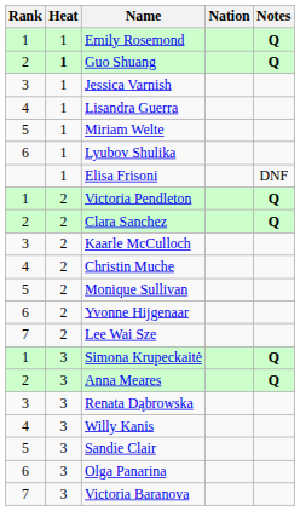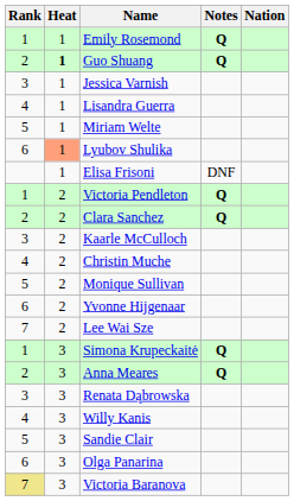 <table class="wikitable sortable" style="text-align:center">
 <tr>
 <th>Rank</th>
 <th>Heat</th>
 <th>Name</th>
+<th>Notes</th>
 <th>Nation</th>
-<th>Notes</th>
 </tr>
 <tr style="background: #ccffcc;">
 <td>1</td>
 <td>1</td>
 <td align=left><a href='#'>Emily Rosemond</a></td>
+<td><strong>Q</strong></td>
 <td align=left></td>
-<td><strong>Q</strong></td>
 </tr>
 <tr style="background: #ccffcc;">
 <td>2</td>
 <td><strong>1</strong></td>
 <td align=left><a href='#'>Guo Shuang</a></td>
+<td><strong>Q</strong></td>
 <td align=left></td>
-<td><strong>Q</strong></td>
 </tr>
 <tr>
 <td>3</td>
 <td>1</td>
 <td align=left><a href='#'>Jessica Varnish</a></td>
+<td></td>
 <td align=left></td>
-<td></td>
 </tr>
 <tr>
 <td>4</td>
 <td>1</td>
 <td align=left><a href='#'>Lisandra Guerra</a></td>
+<td></td>
 <td align=left></td>
-<td></td>
 </tr>
 <tr>
 <td>5</td>
 <td>1</td>
 <td align=left><a href='#'>Miriam Welte</a></td>
+<td></td>
 <td align=left></td>
-<td></td>
 </tr>
 <tr>
 <td>6</td>
-<td>1</td>
+<td style="background: lightsalmon;">1</td>
 <td align=left><a href='#'>Lyubov Shulika</a></td>
+<td></td>
 <td align=left></td>
-<td></td>
 </tr>
 <tr>
 <td></td>
 <td>1</td>
 <td align=left><a href='#'>Elisa Frisoni</a></td>
+<td>DNF</td>
 <td align=left></td>
-<td>DNF</td>
 </tr>
 <tr style="background: #ccffcc;">
 <td>1</td>
 <td>2</td>
 <td align=left><a href='#'>Victoria Pendleton</a></td>
+<td><strong>Q</strong></td>
 <td align=left></td>
-<td><strong>Q</strong></td>
 </tr>
 <tr style="background: #ccffcc;">
 <td>2</td>
 <td>2</td>
 <td align=left><a href='#'>Clara Sanchez</a></td>
+<td><strong>Q</strong></td>
 <td align=left></td>
-<td><strong>Q</strong></td>
 </tr>
 <tr>
 <td>3</td>
 <td>2</td>
 <td align=left><a href='#'>Kaarle McCulloch</a></td>
+<td></td>
 <td align=left></td>
-<td></td>
 </tr>
 <tr>
 <td>4</td>
 <td>2</td>
 <td align=left><a href='#'>Christin Muche</a></td>
+<td></td>
 <td align=left></td>
-<td></td>
 </tr>
 <tr>
 <td>5</td>
 <td>2</td>
 <td align=left><a href='#'>Monique Sullivan</a></td>
+<td></td>
 <td align=left></td>
-<td></td>
 </tr>
 <tr>
 <td>6</td>
 <td>2</td>
 <td align=left><a href='#'>Yvonne Hijgenaar</a></td>
+<td></td>
 <td align=left></td>
-<td></td>
 </tr>
 <tr>
 <td>7</td>
 <td>2</td>
 <td align=left><a href='#'>Lee Wai Sze</a></td>
+<td></td>
 <td align=left></td>
-<td></td>
 </tr>
 <tr style="background: #ccffcc;">
 <td>1</td>
 <td>3</td>
 <td align=left><a href='#'>Simona Krupeckaitė</a></td>
+<td><strong>Q</strong></td>
 <td align=left></td>
-<td><strong>Q</strong></td>
 </tr>
 <tr style="background: #ccffcc;">
 <td>2</td>
 <td>3</td>
 <td align=left><a href='#'>Anna Meares</a></td>
+<td><strong>Q</strong></td>
 <td align=left></td>
-<td><strong>Q</strong></td>
 </tr>
 <tr>
 <td>3</td>
 <td>3</td>
 <td align=left><a href='#'>Renata Dąbrowska</a></td>
+<td></td>
 <td align=left></td>
-<td></td>
 </tr>
 <tr>
 <td>4</td>
 <td>3</td>
 <td align=left><a href='#'>Willy Kanis</a></td>
+<td></td>
 <td align=left></td>
-<td></td>
 </tr>
 <tr>
 <td>5</td>
 <td>3</td>
 <td align=left><a href='#'>Sandie Clair</a></td>
+<td></td>
 <td align=left></td>
-<td></td>
 </tr>
 <tr>
 <td>6</td>
 <td>3</td>
 <td align=left><a href='#'>Olga Panarina</a></td>
+<td></td>
 <td align=left></td>
-<td></td>
 </tr>
 <tr>
-<td>7</td>
+<td style="background: khaki;">7</td>
 <td>3</td>
 <td align=left><a href='#'>Victoria Baranova</a></td>
+<td></td>
 <td align=left></td>
-<td></td>
 </tr>
 </table>
